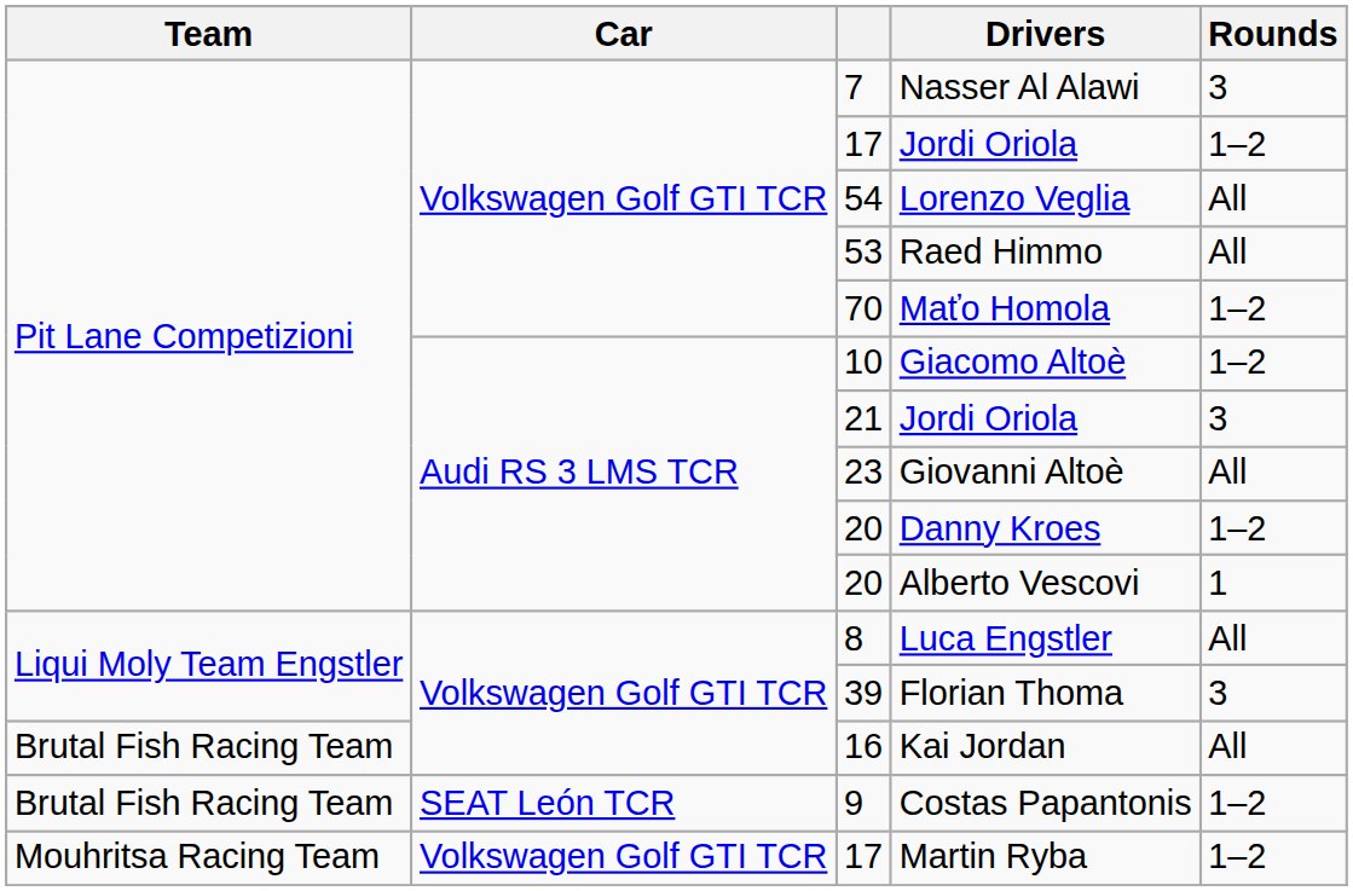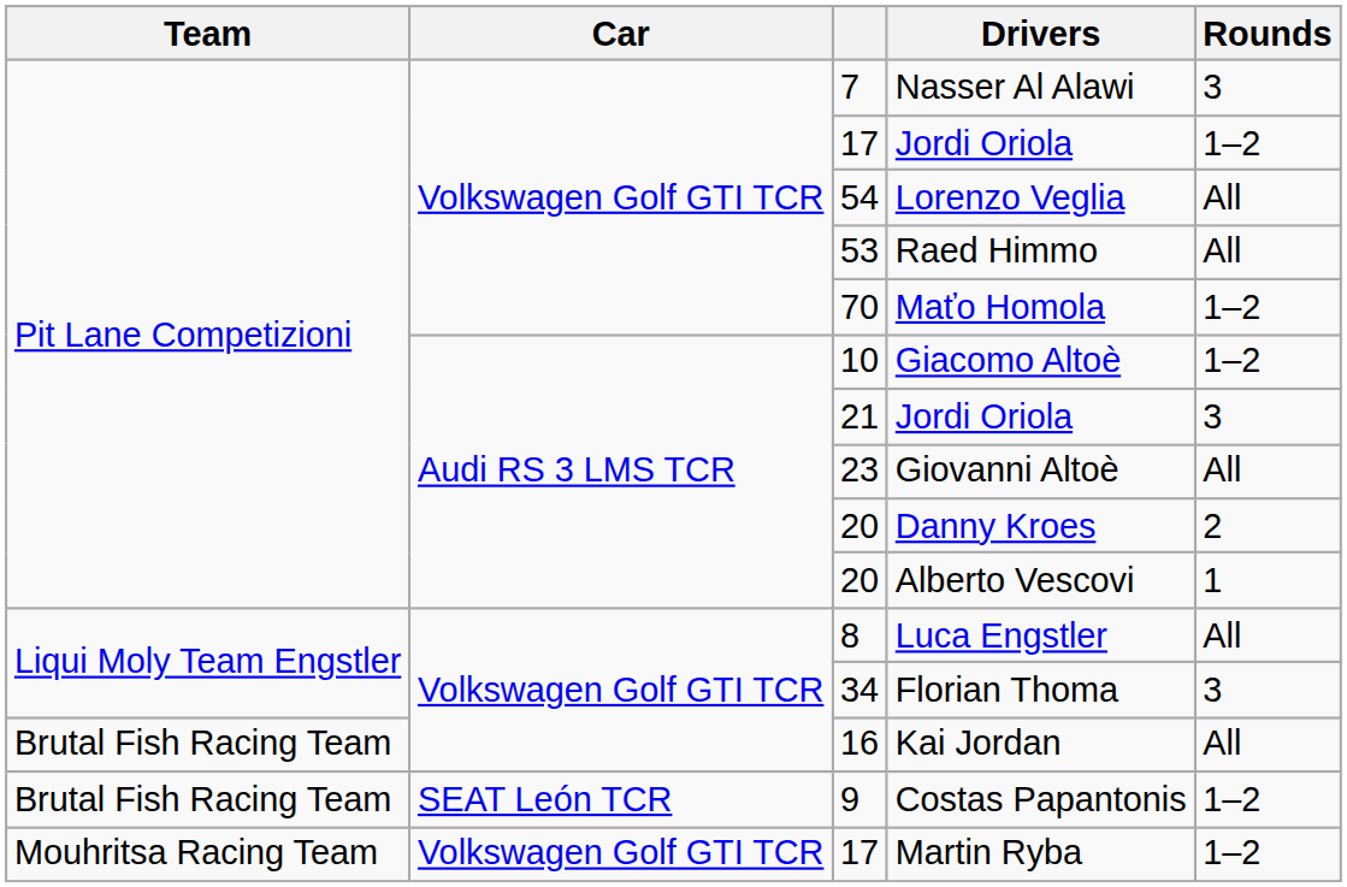 <table class="wikitable" style="font-size: 85%;">
 <tr>
 <th>Team</th>
 <th>Car</th>
 <th></th>
 <th>Drivers</th>
 <th>Rounds</th>
 </tr>
 <tr>
 <td rowspan=10> <a href='#'>Pit Lane Competizioni</a> </td>
 <td rowspan=5><a href='#'>Volkswagen Golf GTI TCR</a></td>
 <td>7</td>
 <td> Nasser Al Alawi</td>
 <td>3</td>
 </tr>
 <tr>
 <td>17</td>
 <td> <a href='#'>Jordi Oriola</a></td>
 <td>1–2</td>
 </tr>
 <tr>
 <td>54</td>
 <td> <a href='#'>Lorenzo Veglia</a></td>
 <td>All</td>
 </tr>
 <tr>
 <td>53</td>
 <td> Raed Himmo</td>
 <td>All</td>
 </tr>
 <tr>
 <td>70</td>
 <td> <a href='#'>Maťo Homola</a></td>
 <td>1–2</td>
 </tr>
 <tr>
 <td rowspan=5><a href='#'>Audi RS 3 LMS TCR</a></td>
 <td>10</td>
 <td> <a href='#'>Giacomo Altoè</a></td>
 <td>1–2</td>
 </tr>
 <tr>
 <td>21</td>
 <td> <a href='#'>Jordi Oriola</a></td>
 <td>3</td>
 </tr>
 <tr>
 <td>23</td>
 <td> Giovanni Altoè</td>
 <td>All</td>
 </tr>
 <tr>
 <td>20</td>
 <td> <a href='#'>Danny Kroes</a></td>
-<td>1–2</td>
+<td>2</td>
 </tr>
 <tr>
 <td>20</td>
 <td> Alberto Vescovi</td>
 <td>1</td>
 </tr>
 <tr>
 <td rowspan=2> <a href='#'>Liqui Moly Team Engstler</a></td>
 <td rowspan=3><a href='#'>Volkswagen Golf GTI TCR</a></td>
 <td>8</td>
 <td> <a href='#'>Luca Engstler</a></td>
 <td>All</td>
 </tr>
 <tr>
-<td>39</td>
+<td>34</td>
 <td> Florian Thoma</td>
 <td>3</td>
 </tr>
 <tr>
 <td> Brutal Fish Racing Team</td>
 <td>16</td>
 <td> Kai Jordan</td>
 <td>All</td>
 </tr>
 <tr>
 <td> Brutal Fish Racing Team</td>
 <td><a href='#'>SEAT León TCR</a></td>
 <td>9</td>
 <td> Costas Papantonis</td>
 <td>1–2</td>
 </tr>
 <tr>
 <td> Mouhritsa Racing Team</td>
 <td><a href='#'>Volkswagen Golf GTI TCR</a></td>
 <td>17</td>
 <td> Martin Ryba</td>
 <td>1–2</td>
 </tr>
 </table>
